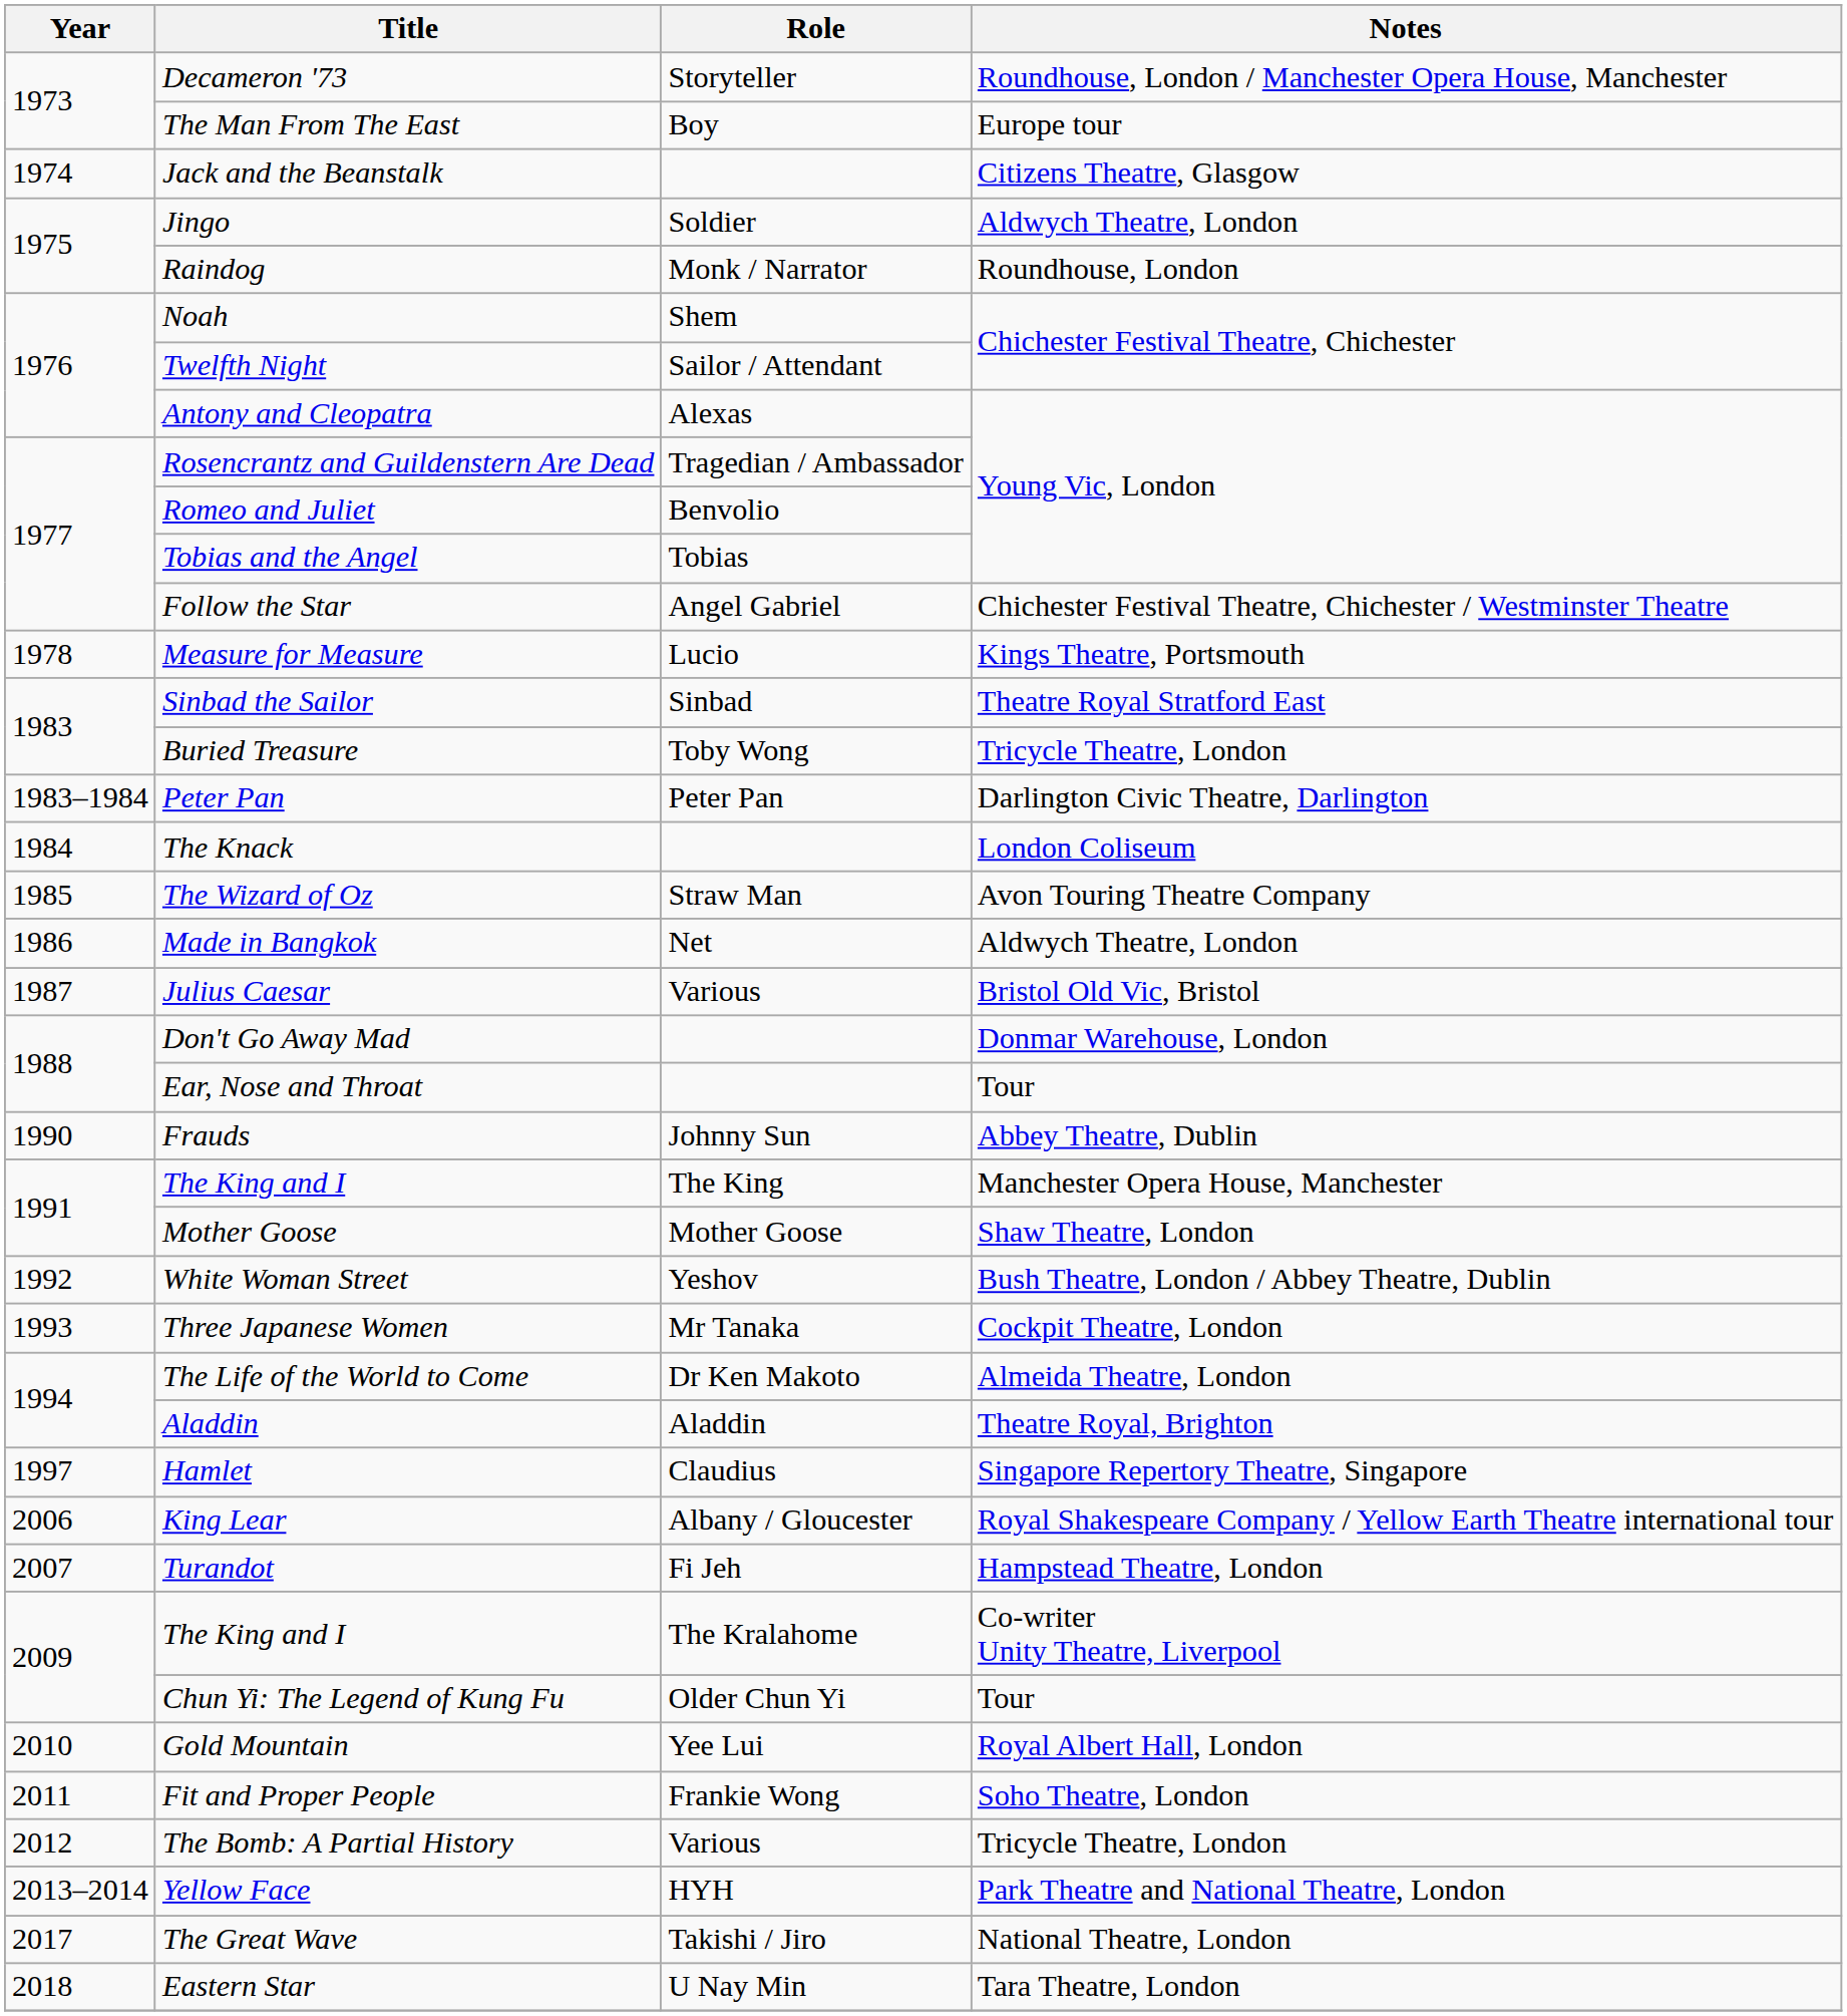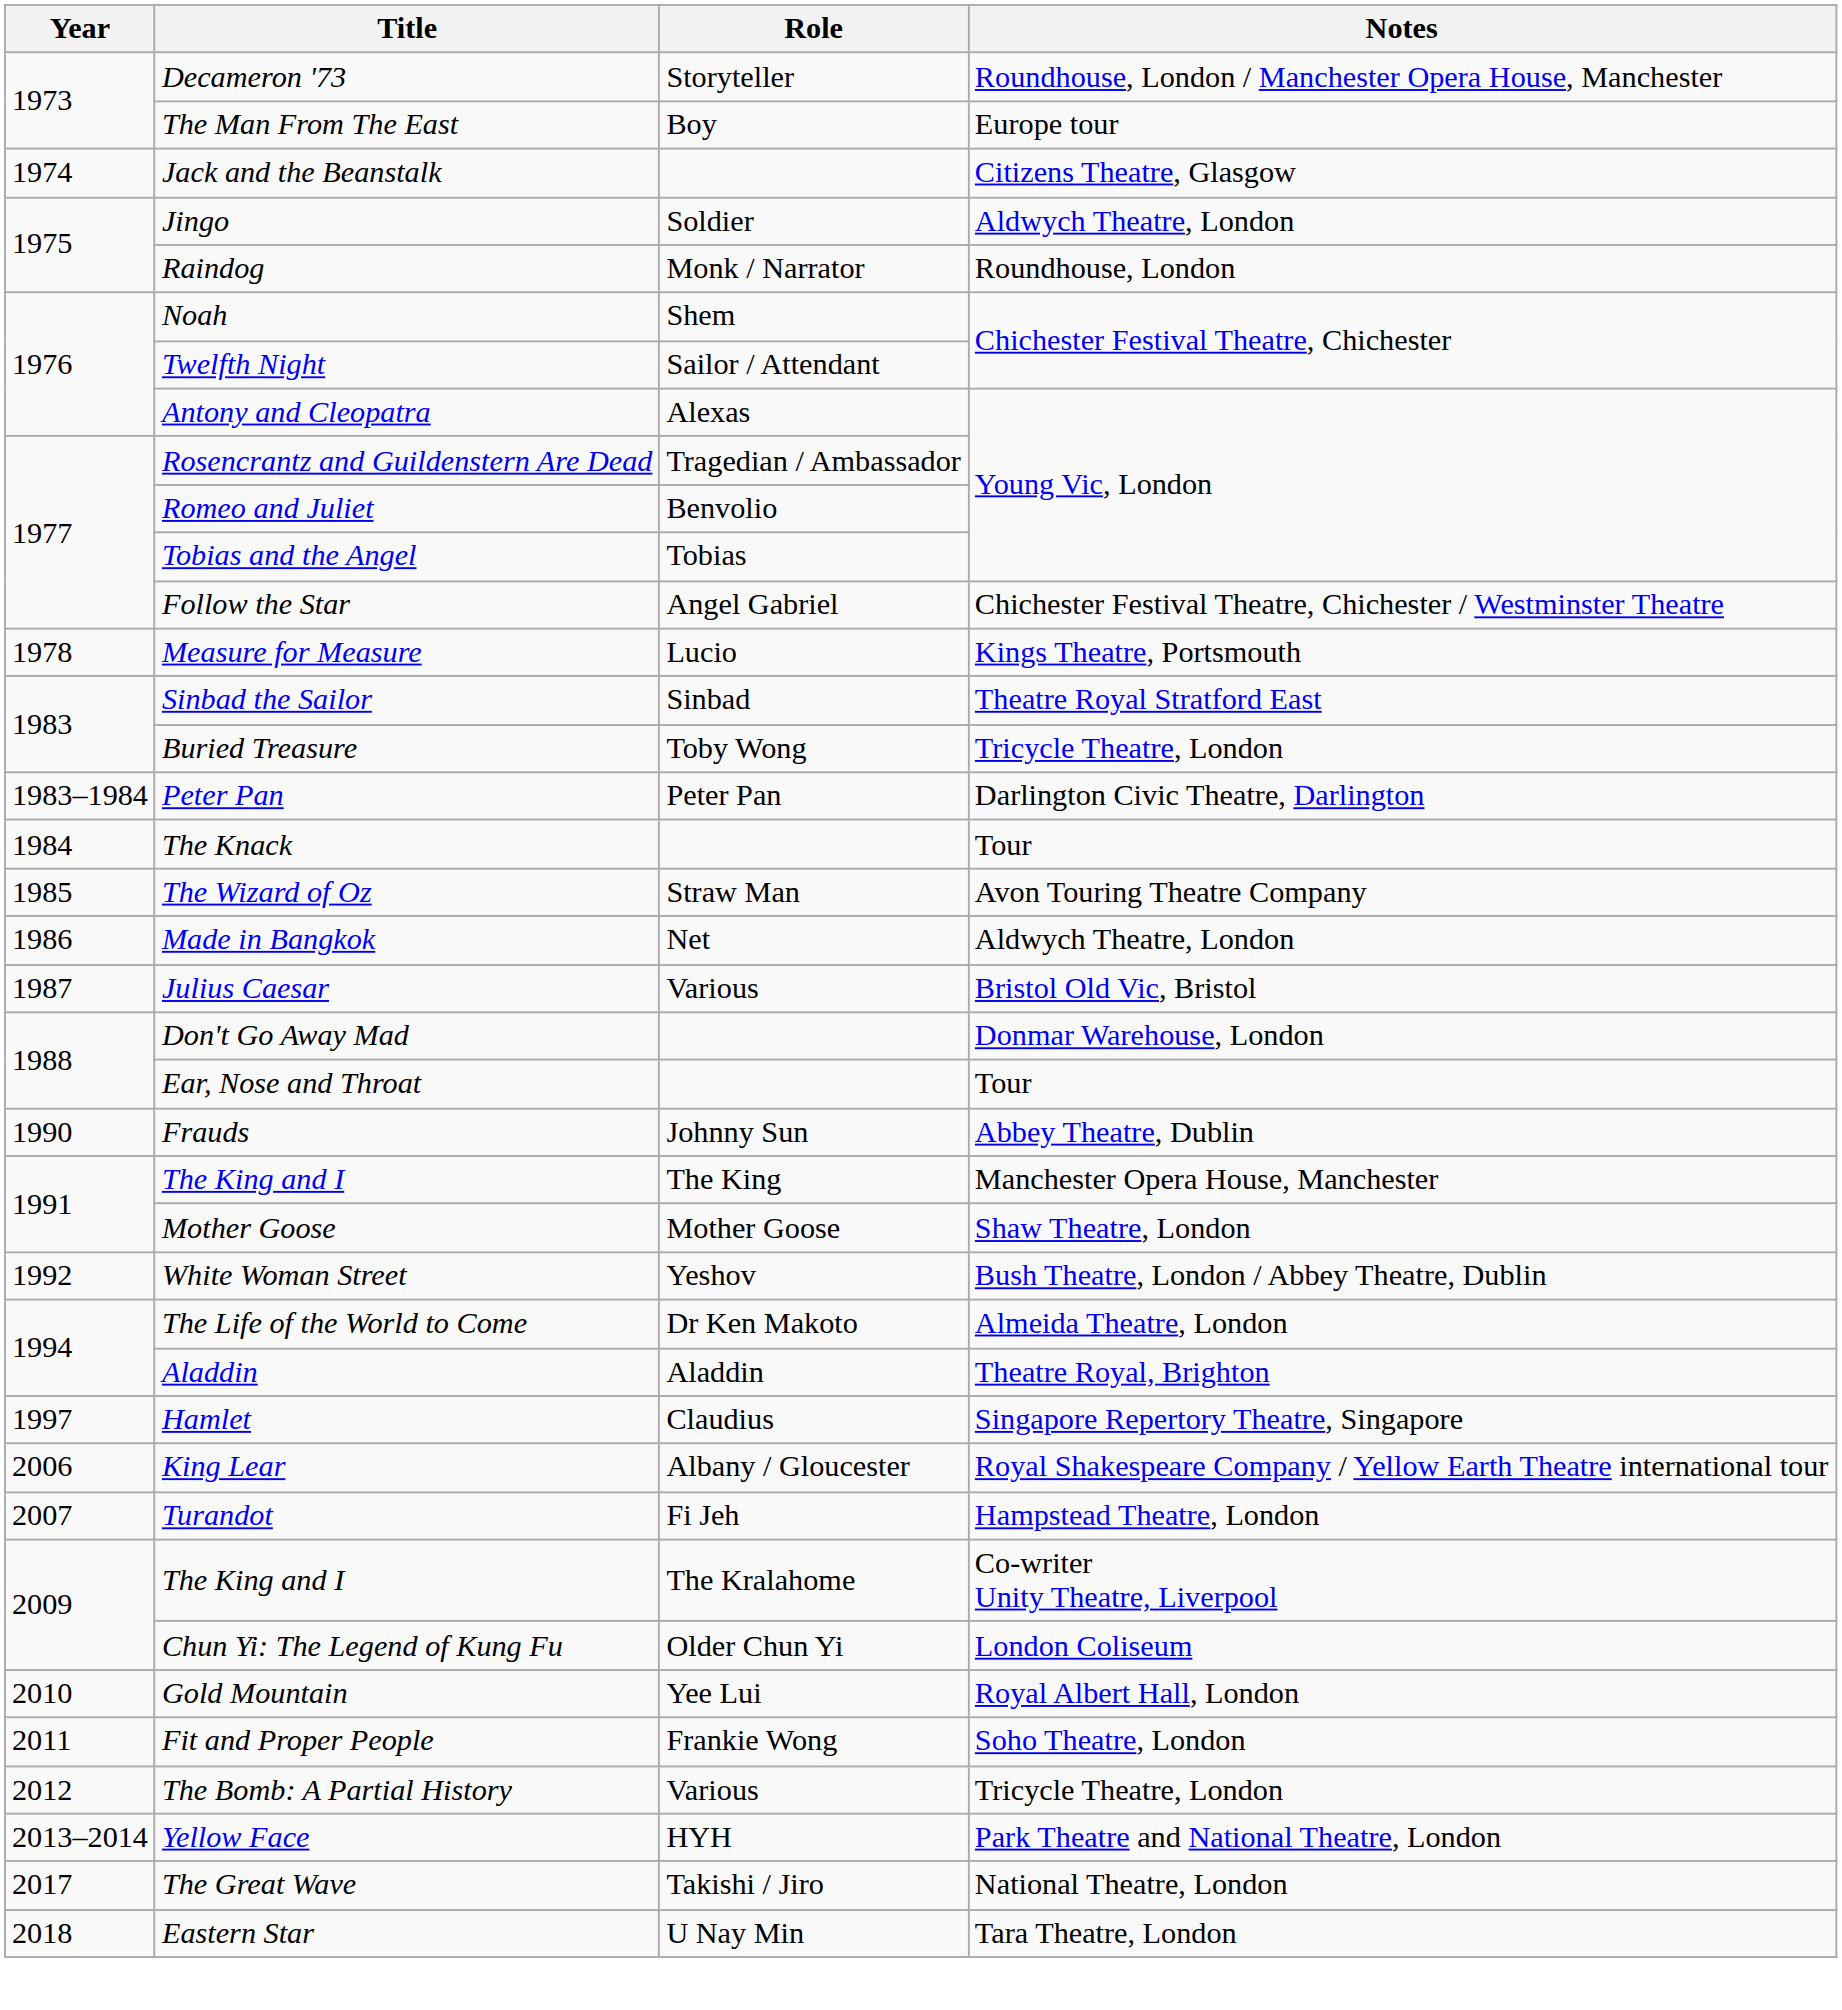 <table class="wikitable">
 <tr>
 <th>Year</th>
 <th>Title</th>
 <th>Role</th>
 <th>Notes</th>
 </tr>
 <tr>
 <td rowspan="2">1973</td>
 <td><em>Decameron '73</em></td>
 <td>Storyteller</td>
 <td><a href='#'>Roundhouse</a>, London / <a href='#'>Manchester Opera House</a>, Manchester</td>
 </tr>
 <tr>
 <td><em>The Man From The East</em></td>
 <td>Boy</td>
 <td>Europe tour</td>
 </tr>
 <tr>
 <td>1974</td>
 <td><em>Jack and the Beanstalk</em></td>
 <td></td>
 <td><a href='#'>Citizens Theatre</a>, Glasgow</td>
 </tr>
 <tr>
 <td rowspan="2">1975</td>
 <td><em>Jingo</em></td>
 <td>Soldier</td>
 <td><a href='#'>Aldwych Theatre</a>, London</td>
 </tr>
 <tr>
 <td><em>Raindog</em></td>
 <td>Monk / Narrator</td>
 <td>Roundhouse, London</td>
 </tr>
 <tr>
 <td rowspan="3">1976</td>
 <td><em>Noah</em></td>
 <td>Shem</td>
 <td rowspan="2"><a href='#'>Chichester Festival Theatre</a>, Chichester</td>
 </tr>
 <tr>
 <td><em><a href='#'>Twelfth Night</a></em></td>
 <td>Sailor / Attendant</td>
 </tr>
 <tr>
 <td><em><a href='#'>Antony and Cleopatra</a></em></td>
 <td>Alexas</td>
 <td rowspan="4"><a href='#'>Young Vic</a>, London</td>
 </tr>
 <tr>
 <td rowspan="4">1977</td>
 <td><em><a href='#'>Rosencrantz and Guildenstern Are Dead</a></em></td>
 <td>Tragedian / Ambassador</td>
 </tr>
 <tr>
 <td><em><a href='#'>Romeo and Juliet</a></em></td>
 <td>Benvolio</td>
 </tr>
 <tr>
 <td><em><a href='#'>Tobias and the Angel</a></em></td>
 <td>Tobias</td>
 </tr>
 <tr>
 <td><em>Follow the Star</em></td>
 <td>Angel Gabriel</td>
 <td>Chichester Festival Theatre, Chichester / <a href='#'>Westminster Theatre</a></td>
 </tr>
 <tr>
 <td>1978</td>
 <td><em><a href='#'>Measure for Measure</a></em></td>
 <td>Lucio</td>
 <td><a href='#'>Kings Theatre</a>, Portsmouth</td>
 </tr>
 <tr>
 <td rowspan="2">1983</td>
 <td><em><a href='#'>Sinbad the Sailor</a></em></td>
 <td>Sinbad</td>
 <td><a href='#'>Theatre Royal Stratford East</a></td>
 </tr>
 <tr>
 <td><em>Buried Treasure</em></td>
 <td>Toby Wong</td>
 <td><a href='#'>Tricycle Theatre</a>, London</td>
 </tr>
 <tr>
 <td>1983–1984</td>
 <td><em><a href='#'>Peter Pan</a></em></td>
 <td>Peter Pan</td>
 <td>Darlington Civic Theatre, <a href='#'>Darlington</a></td>
 </tr>
 <tr>
 <td>1984</td>
 <td><em>The Knack</em></td>
 <td></td>
-<td><a href='#'>London Coliseum</a></td>
+<td>Tour</td>
 </tr>
 <tr>
 <td>1985</td>
 <td><em><a href='#'>The Wizard of Oz</a></em></td>
 <td>Straw Man</td>
 <td>Avon Touring Theatre Company</td>
 </tr>
 <tr>
 <td>1986</td>
 <td><em><a href='#'>Made in Bangkok</a></em></td>
 <td>Net</td>
 <td>Aldwych Theatre, London</td>
 </tr>
 <tr>
 <td>1987</td>
 <td><em><a href='#'>Julius Caesar</a></em></td>
 <td>Various</td>
 <td><a href='#'>Bristol Old Vic</a>, Bristol</td>
 </tr>
 <tr>
 <td rowspan="2">1988</td>
 <td><em>Don't Go Away Mad</em></td>
 <td></td>
 <td><a href='#'>Donmar Warehouse</a>, London</td>
 </tr>
 <tr>
 <td><em>Ear, Nose and Throat</em></td>
 <td></td>
 <td>Tour</td>
 </tr>
 <tr>
 <td>1990</td>
 <td><em>Frauds</em></td>
 <td>Johnny Sun</td>
 <td><a href='#'>Abbey Theatre</a>, Dublin</td>
 </tr>
 <tr>
 <td rowspan="2">1991</td>
 <td><em><a href='#'>The King and I</a></em></td>
 <td>The King</td>
 <td>Manchester Opera House, Manchester</td>
 </tr>
 <tr>
 <td><em>Mother Goose</em></td>
 <td>Mother Goose</td>
 <td><a href='#'>Shaw Theatre</a>, London</td>
 </tr>
 <tr>
 <td>1992</td>
 <td><em>White Woman Street</em></td>
 <td>Yeshov</td>
 <td><a href='#'>Bush Theatre</a>, London / Abbey Theatre, Dublin</td>
 </tr>
 <tr>
-<td>1993</td>
-<td><em>Three Japanese Women</em></td>
-<td>Mr Tanaka</td>
-<td><a href='#'>Cockpit Theatre</a>, London</td>
-</tr>
-<tr>
 <td rowspan="2">1994</td>
 <td><em>The Life of the World to Come</em></td>
 <td>Dr Ken Makoto</td>
 <td><a href='#'>Almeida Theatre</a>, London</td>
 </tr>
 <tr>
 <td><em><a href='#'>Aladdin</a></em></td>
 <td>Aladdin</td>
 <td><a href='#'>Theatre Royal, Brighton</a></td>
 </tr>
 <tr>
 <td>1997</td>
 <td><em><a href='#'>Hamlet</a></em></td>
 <td>Claudius</td>
 <td><a href='#'>Singapore Repertory Theatre</a>, Singapore</td>
 </tr>
 <tr>
 <td>2006</td>
 <td><em><a href='#'>King Lear</a></em></td>
 <td>Albany / Gloucester</td>
 <td><a href='#'>Royal Shakespeare Company</a> / <a href='#'>Yellow Earth Theatre</a> international tour</td>
 </tr>
 <tr>
 <td>2007</td>
 <td><em><a href='#'>Turandot</a></em></td>
 <td>Fi Jeh</td>
 <td><a href='#'>Hampstead Theatre</a>, London</td>
 </tr>
 <tr>
 <td rowspan="2">2009</td>
 <td><em>The King and I</em></td>
 <td>The Kralahome</td>
 <td>Co-writer<br><a href='#'>Unity Theatre, Liverpool</a></td>
 </tr>
 <tr>
 <td><em>Chun Yi: The Legend of Kung Fu</em></td>
 <td>Older Chun Yi</td>
-<td>Tour</td>
+<td><a href='#'>London Coliseum</a></td>
 </tr>
 <tr>
 <td>2010</td>
 <td><em>Gold Mountain</em></td>
 <td>Yee Lui</td>
 <td><a href='#'>Royal Albert Hall</a>, London</td>
 </tr>
 <tr>
 <td>2011</td>
 <td><em>Fit and Proper People</em></td>
 <td>Frankie Wong</td>
 <td><a href='#'>Soho Theatre</a>, London</td>
 </tr>
 <tr>
 <td>2012</td>
 <td><em>The Bomb: A Partial History</em></td>
 <td>Various</td>
 <td>Tricycle Theatre, London</td>
 </tr>
 <tr>
 <td>2013–2014</td>
 <td><em><a href='#'>Yellow Face</a></em></td>
 <td>HYH</td>
 <td><a href='#'>Park Theatre</a> and <a href='#'>National Theatre</a>, London</td>
 </tr>
 <tr>
 <td>2017</td>
 <td><em>The Great Wave</em></td>
 <td>Takishi / Jiro</td>
 <td>National Theatre, London</td>
 </tr>
 <tr>
 <td>2018</td>
 <td><em>Eastern Star</em></td>
 <td>U Nay Min</td>
 <td>Tara Theatre, London</td>
 </tr>
 <tr>
 </tr>
 </table>
